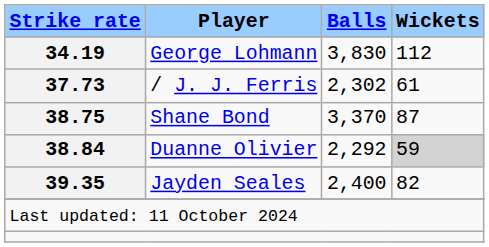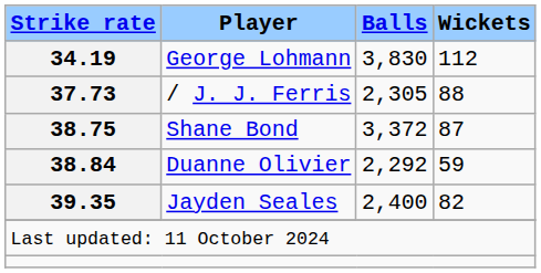 <table class="wikitable">
 <tr style="background:#9cf;">
 <td style="text-align:center;"><strong><a href='#'>Strike rate</a></strong></td>
 <td style="text-align:center;"><strong>Player</strong></td>
 <td style="text-align:center;"><strong><a href='#'>Balls</a></strong></td>
 <td style="text-align:center;"><strong>Wickets</strong></td>
 </tr>
 <tr>
 <th>34.19</th>
 <td style="text-align:left;"> <a href='#'>George Lohmann</a></td>
 <td>3,830</td>
 <td>112</td>
 </tr>
 <tr>
 <th>37.73</th>
 <td style="text-align:left;"> /  <a href='#'>J. J. Ferris</a></td>
-<td>2,302</td>
-<td>61</td>
+<td>2,305</td>
+<td>88</td>
 </tr>
 <tr>
 <th>38.75</th>
 <td style="text-align:left;"> <a href='#'>Shane Bond</a></td>
-<td>3,370</td>
+<td>3,372</td>
 <td>87</td>
 </tr>
 <tr>
 <th>38.84</th>
 <td style="text-align:left;"> <a href='#'>Duanne Olivier</a> </td>
 <td>2,292</td>
-<td style="background: lightgrey;">59</td>
+<td>59</td>
 </tr>
 <tr>
 <th>39.35</th>
 <td style="text-align:left;"> <a href='#'>Jayden Seales</a> </td>
 <td>2,400</td>
 <td>82</td>
 </tr>
 <tr>
 </tr>
 <tr class=sortbottom>
 <td colspan="4"><small>Last updated: 11 October 2024</small></td>
 </tr>
 <tr>
 <td colspan="4"></td>
 </tr>
 </table>
